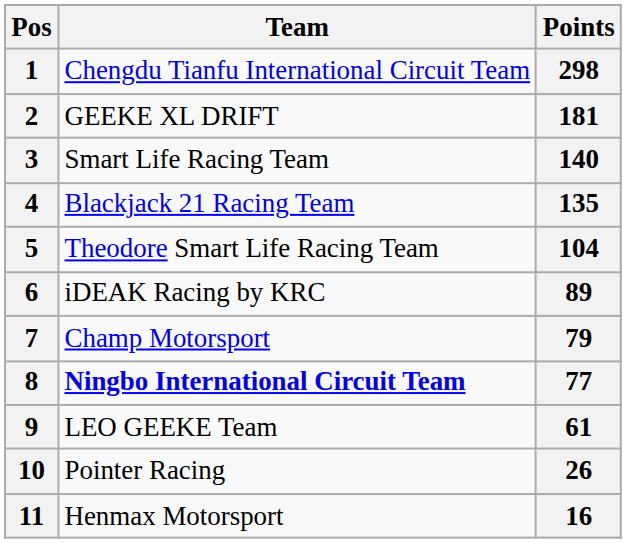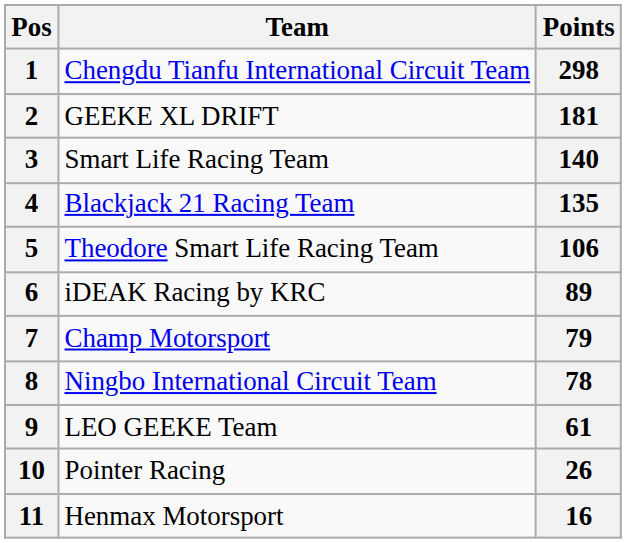 <table class="wikitable" style="font-size: 85%">
 <tr>
 <th>Pos</th>
 <th>Team</th>
 <th>Points</th>
 </tr>
 <tr>
 <th>1</th>
 <td> <a href='#'>Chengdu Tianfu International Circuit Team</a></td>
 <th>298</th>
 </tr>
 <tr>
 <th>2</th>
 <td> GEEKE XL DRIFT</td>
 <th>181</th>
 </tr>
 <tr>
 <th>3</th>
 <td> Smart Life Racing Team</td>
 <th>140</th>
 </tr>
 <tr>
 <th>4</th>
 <td> <a href='#'>Blackjack 21 Racing Team</a></td>
 <th>135</th>
 </tr>
 <tr>
 <th>5</th>
 <td> <a href='#'>Theodore</a> Smart Life Racing Team</td>
-<th>104</th>
+<th>106</th>
 </tr>
 <tr>
 <th>6</th>
 <td> iDEAK Racing by KRC</td>
 <th>89</th>
 </tr>
 <tr>
 <th>7</th>
 <td> <a href='#'>Champ Motorsport</a></td>
 <th>79</th>
 </tr>
 <tr>
 <th>8</th>
-<td><strong> <a href='#'>Ningbo International Circuit Team</a></strong></td>
-<th>77</th>
+<td> <a href='#'>Ningbo International Circuit Team</a></td>
+<th>78</th>
 </tr>
 <tr>
 <th>9</th>
 <td> LEO GEEKE Team</td>
 <th>61</th>
 </tr>
 <tr>
 <th>10</th>
 <td> Pointer Racing</td>
 <th>26</th>
 </tr>
 <tr>
 <th>11</th>
 <td> Henmax Motorsport</td>
 <th>16</th>
 </tr>
 </table>
